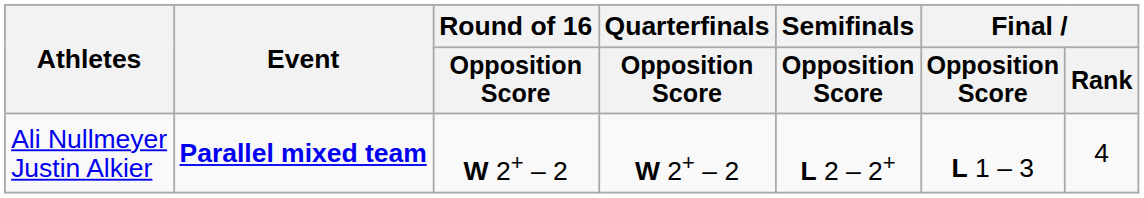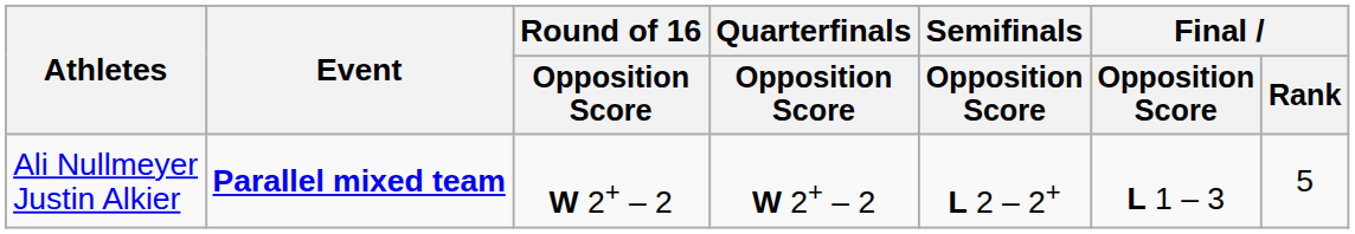 <table class="wikitable" style="font-size:90%">
 <tr>
 <th rowspan="2">Athletes</th>
 <th rowspan="2">Event</th>
 <th>Round of 16</th>
 <th>Quarterfinals</th>
 <th>Semifinals</th>
 <th colspan="2">Final / </th>
 </tr>
 <tr style="font-size:95%">
 <th>Opposition<br>Score</th>
 <th>Opposition<br>Score</th>
 <th>Opposition<br>Score</th>
 <th>Opposition<br>Score</th>
 <th>Rank</th>
 </tr>
 <tr align=center>
 <td align=left><a href='#'>Ali Nullmeyer</a><br><a href='#'>Justin Alkier</a></td>
 <td align=left><strong><a href='#'>Parallel mixed team</a></strong></td>
 <td><br><strong>W</strong> 2<sup>+</sup> – 2</td>
 <td><br><strong>W</strong> 2<sup>+</sup> – 2</td>
 <td><br><strong>L</strong> 2 – 2<sup>+</sup></td>
 <td><br><strong>L</strong> 1 – 3</td>
-<td>4</td>
+<td>5</td>
 </tr>
 </table>
